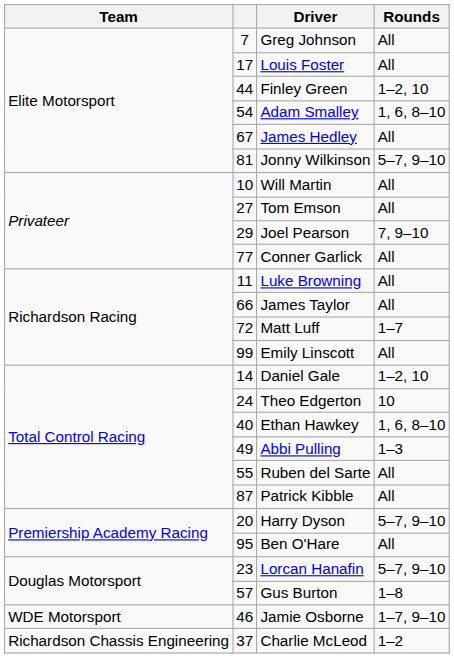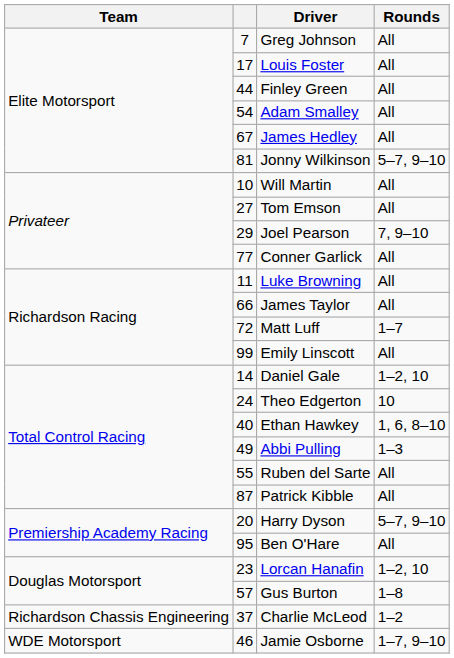 <table class="wikitable" style="font-size: 85%">
 <tr>
 <th>Team</th>
 <th></th>
 <th>Driver</th>
 <th>Rounds</th>
 </tr>
 <tr>
 <td rowspan=6>Elite Motorsport</td>
 <td align=center>7</td>
 <td> Greg Johnson</td>
 <td>All</td>
 </tr>
 <tr>
 <td align=center>17</td>
 <td> <a href='#'>Louis Foster</a></td>
 <td>All</td>
 </tr>
 <tr>
 <td align=center>44</td>
 <td> Finley Green</td>
-<td>1–2, 10</td>
+<td>All</td>
 </tr>
 <tr>
 <td align=center>54</td>
 <td> <a href='#'>Adam Smalley</a></td>
-<td>1, 6, 8–10</td>
+<td>All</td>
 </tr>
 <tr>
 <td align=center>67</td>
 <td> <a href='#'>James Hedley</a></td>
 <td>All</td>
 </tr>
 <tr>
 <td align=center>81</td>
 <td nowrap> Jonny Wilkinson</td>
 <td>5–7, 9–10</td>
 </tr>
 <tr>
 <td rowspan=4><em>Privateer</em></td>
 <td align=center>10</td>
 <td> Will Martin</td>
 <td>All</td>
 </tr>
 <tr>
 <td align=center>27</td>
 <td> Tom Emson</td>
 <td>All</td>
 </tr>
 <tr>
 <td align=center>29</td>
 <td> Joel Pearson</td>
 <td>7, 9–10</td>
 </tr>
 <tr>
 <td align=center>77</td>
 <td> Conner Garlick</td>
 <td>All</td>
 </tr>
 <tr>
 <td rowspan=4>Richardson Racing</td>
 <td align=center>11</td>
 <td> <a href='#'>Luke Browning</a></td>
 <td>All</td>
 </tr>
 <tr>
 <td align=center>66</td>
 <td> James Taylor</td>
 <td>All</td>
 </tr>
 <tr>
 <td align=center>72</td>
 <td> Matt Luff</td>
 <td>1–7</td>
 </tr>
 <tr>
 <td align=center>99</td>
 <td> Emily Linscott</td>
 <td>All</td>
 </tr>
 <tr>
 <td rowspan=6><a href='#'>Total Control Racing</a></td>
 <td align=center>14</td>
 <td> Daniel Gale</td>
 <td>1–2, 10</td>
 </tr>
 <tr>
 <td align=center>24</td>
 <td> Theo Edgerton</td>
 <td>10</td>
 </tr>
 <tr>
 <td align=center>40</td>
 <td> Ethan Hawkey</td>
 <td>1, 6, 8–10</td>
 </tr>
 <tr>
 <td align=center>49</td>
 <td> <a href='#'>Abbi Pulling</a></td>
 <td>1–3</td>
 </tr>
 <tr>
 <td align=center>55</td>
 <td> Ruben del Sarte</td>
 <td>All</td>
 </tr>
 <tr>
 <td align=center>87</td>
 <td> Patrick Kibble</td>
 <td>All</td>
 </tr>
 <tr>
 <td rowspan=2><a href='#'>Premiership Academy Racing</a></td>
 <td align=center>20</td>
 <td> Harry Dyson</td>
 <td>5–7, 9–10</td>
 </tr>
 <tr>
 <td align=center>95</td>
 <td> Ben O'Hare</td>
 <td>All</td>
 </tr>
 <tr>
 <td rowspan=2>Douglas Motorsport</td>
 <td align=center>23</td>
 <td> <a href='#'>Lorcan Hanafin</a></td>
-<td>5–7, 9–10</td>
+<td>1–2, 10</td>
 </tr>
 <tr>
 <td align=center>57</td>
 <td> Gus Burton</td>
 <td>1–8</td>
 </tr>
 <tr>
+<td>Richardson Chassis Engineering</td>
+<td align=center>37</td>
+<td> Charlie McLeod</td>
+<td>1–2</td>
+</tr>
+<tr>
 <td>WDE Motorsport</td>
 <td align=center>46</td>
 <td> Jamie Osborne</td>
 <td nowrap>1–7, 9–10</td>
 </tr>
-<tr>
-<td>Richardson Chassis Engineering</td>
-<td align=center>37</td>
-<td> Charlie McLeod</td>
-<td>1–2</td>
-</tr>
 </table>
